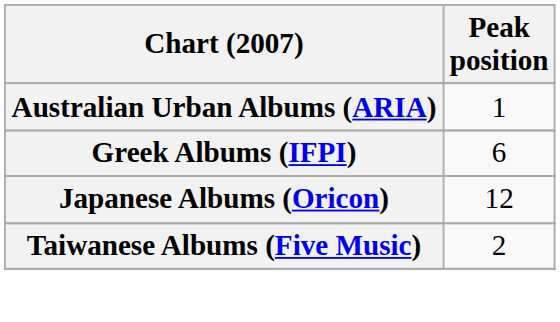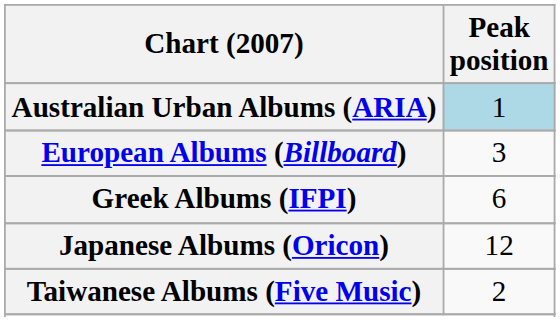 <table class="wikitable plainrowheaders sortable" style="text-align:center">
 <tr>
 <th scope="col">Chart (2007)</th>
 <th scope="col">Peak<br>position</th>
 </tr>
 <tr>
 </tr>
 <tr>
 <th scope="row">Australian Urban Albums (<a href='#'>ARIA</a>)</th>
-<td>1</td>
+<td style="background: lightblue;">1</td>
 </tr>
 <tr>
 </tr>
 <tr>
 </tr>
 <tr>
 </tr>
 <tr>
 </tr>
 <tr>
 </tr>
 <tr>
+</tr>
+<tr>
+<th scope="row"><a href='#'>European Albums</a> (<em><a href='#'>Billboard</a></em>)</th>
+<td>3</td>
 </tr>
 <tr>
 </tr>
 <tr>
 </tr>
 <tr>
 </tr>
 <tr>
 <th scope="row">Greek Albums (<a href='#'>IFPI</a>)</th>
 <td>6</td>
 </tr>
 <tr>
 </tr>
 <tr>
 </tr>
 <tr>
 <th scope="row">Japanese Albums (<a href='#'>Oricon</a>)</th>
 <td>12</td>
 </tr>
 <tr>
 </tr>
 <tr>
 </tr>
 <tr>
 </tr>
 <tr>
 </tr>
 <tr>
 </tr>
 <tr>
 </tr>
 <tr>
 <th scope="row">Taiwanese Albums (<a href='#'>Five Music</a>)</th>
 <td>2</td>
 </tr>
 <tr>
 </tr>
 <tr>
 </tr>
 <tr>
 </tr>
 <tr>
 </tr>
 </table>
